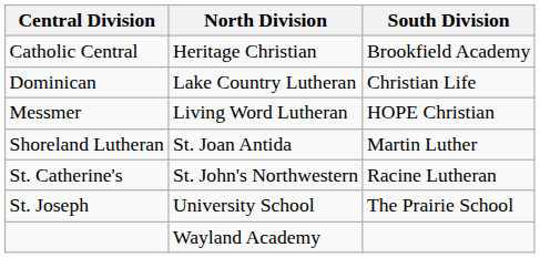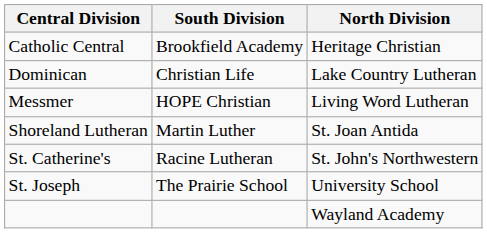 <table class="wikitable">
 <tr>
 <th>Central Division</th>
+<th>South Division</th>
 <th>North Division</th>
-<th>South Division</th>
 </tr>
 <tr>
 <td>Catholic Central</td>
+<td>Brookfield Academy</td>
 <td>Heritage Christian</td>
-<td>Brookfield Academy</td>
 </tr>
 <tr>
 <td>Dominican</td>
+<td>Christian Life</td>
 <td>Lake Country Lutheran</td>
-<td>Christian Life</td>
 </tr>
 <tr>
 <td>Messmer</td>
+<td>HOPE Christian</td>
 <td>Living Word Lutheran</td>
-<td>HOPE Christian</td>
 </tr>
 <tr>
 <td>Shoreland Lutheran</td>
+<td>Martin Luther</td>
 <td>St. Joan Antida</td>
-<td>Martin Luther</td>
 </tr>
 <tr>
 <td>St. Catherine's</td>
+<td>Racine Lutheran</td>
 <td>St. John's Northwestern</td>
-<td>Racine Lutheran</td>
 </tr>
 <tr>
 <td>St. Joseph</td>
+<td>The Prairie School</td>
 <td>University School</td>
-<td>The Prairie School</td>
 </tr>
 <tr>
 <td></td>
+<td></td>
 <td>Wayland Academy</td>
-<td></td>
 </tr>
 </table>
